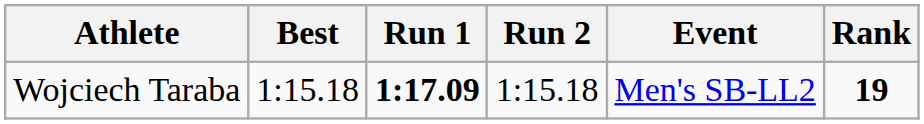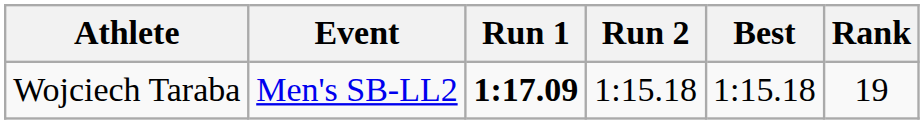 <table class="wikitable" style="font-size:90%">
 <tr>
 <th>Athlete</th>
-<th>Best</th>
+<th>Event</th>
 <th>Run 1</th>
 <th>Run 2</th>
-<th>Event</th>
+<th>Best</th>
 <th>Rank</th>
 </tr>
 <tr align=center>
 <td align=left>Wojciech Taraba</td>
-<td>1:15.18</td>
+<td align=left><a href='#'>Men's SB-LL2</a></td>
 <td><strong>1:17.09</strong></td>
 <td>1:15.18</td>
-<td align=left><a href='#'>Men's SB-LL2</a></td>
-<td><strong>19</strong></td>
+<td>1:15.18</td>
+<td>19</td>
 </tr>
 </table>
